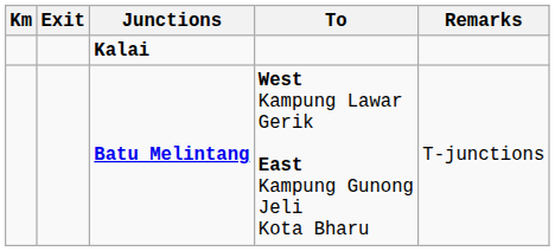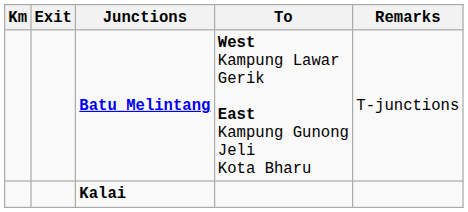 <table class="wikitable">
 <tr>
 <th>Km</th>
 <th>Exit</th>
 <th>Junctions</th>
 <th>To</th>
 <th>Remarks</th>
 </tr>
 <tr>
 <td></td>
 <td></td>
+<td><strong><a href='#'>Batu Melintang</a></strong></td>
+<td><strong>West</strong><br> Kampung Lawar<br>  Gerik<br><br><strong>East</strong><br> Kampung Gunong<br>  Jeli<br> Kota Bharu</td>
+<td>T-junctions</td>
+</tr>
+<tr>
+<td></td>
+<td></td>
 <td><strong>Kalai</strong></td>
 <td></td>
 <td></td>
 </tr>
-<tr>
-<td></td>
-<td></td>
-<td><strong><a href='#'>Batu Melintang</a></strong></td>
-<td><strong>West</strong><br> Kampung Lawar<br>  Gerik<br><br><strong>East</strong><br> Kampung Gunong<br>  Jeli<br> Kota Bharu</td>
-<td>T-junctions</td>
-</tr>
 </table>
